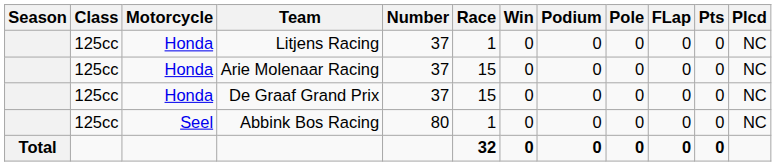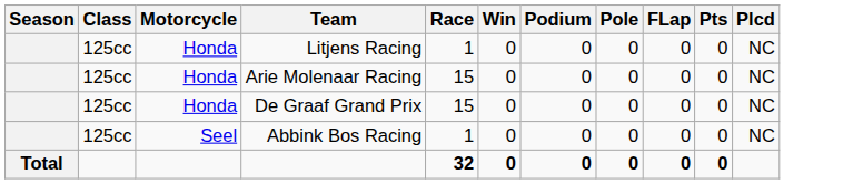 <table class="wikitable">
 <tr>
 <th>Season</th>
 <th>Class</th>
 <th>Motorcycle</th>
 <th>Team</th>
-<th>Number</th>
 <th>Race</th>
 <th>Win</th>
 <th>Podium</th>
 <th>Pole</th>
 <th>FLap</th>
 <th>Pts</th>
 <th>Plcd</th>
 </tr>
 <tr align="right">
 <th></th>
 <td>125cc</td>
 <td><a href='#'>Honda</a></td>
 <td>Litjens Racing</td>
-<td>37</td>
 <td>1</td>
 <td>0</td>
 <td>0</td>
 <td>0</td>
 <td>0</td>
 <td>0</td>
 <td>NC</td>
 </tr>
 <tr align="right">
 <th></th>
 <td>125cc</td>
 <td><a href='#'>Honda</a></td>
 <td>Arie Molenaar Racing</td>
-<td>37</td>
 <td>15</td>
 <td>0</td>
 <td>0</td>
 <td>0</td>
 <td>0</td>
 <td>0</td>
 <td>NC</td>
 </tr>
 <tr align="right">
 <th></th>
 <td>125cc</td>
 <td><a href='#'>Honda</a></td>
 <td>De Graaf Grand Prix</td>
-<td>37</td>
 <td>15</td>
 <td>0</td>
 <td>0</td>
 <td>0</td>
 <td>0</td>
 <td>0</td>
 <td>NC</td>
 </tr>
 <tr align="right">
 <th></th>
 <td>125cc</td>
 <td><a href='#'>Seel</a></td>
 <td>Abbink Bos Racing</td>
-<td>80</td>
 <td>1</td>
 <td>0</td>
 <td>0</td>
 <td>0</td>
 <td>0</td>
 <td>0</td>
 <td>NC</td>
 </tr>
 <tr align="right">
 <th>Total</th>
 <td></td>
 <td></td>
 <td></td>
-<td></td>
 <td><strong>32</strong></td>
 <td><strong>0</strong></td>
 <td><strong>0</strong></td>
 <td><strong>0</strong></td>
 <td><strong>0</strong></td>
 <td><strong>0</strong></td>
 <td></td>
 </tr>
 </table>
